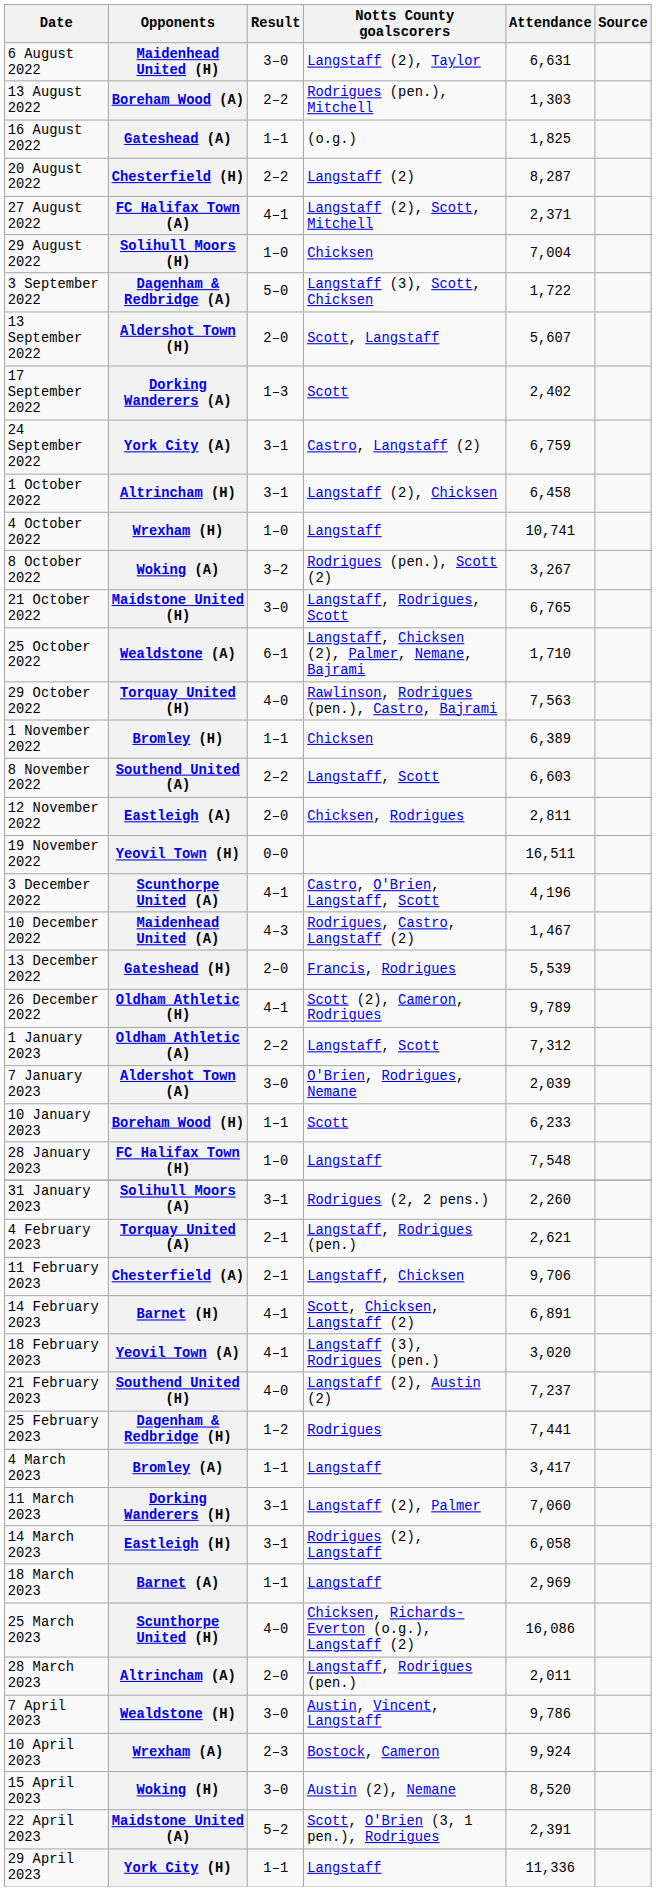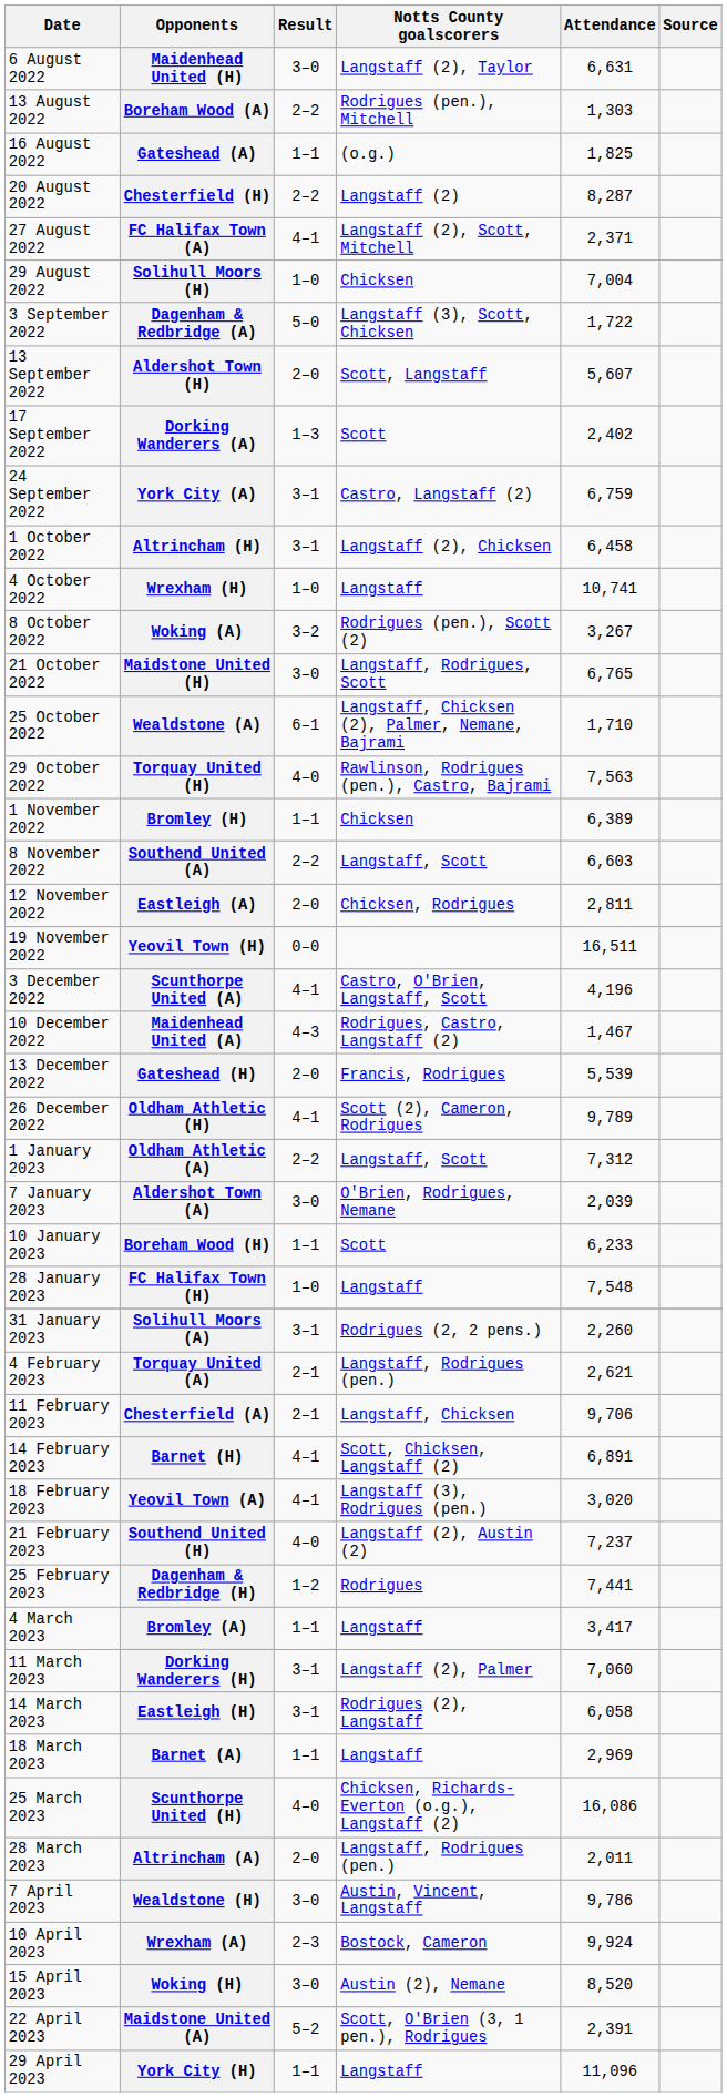 <table class="wikitable plainrowheaders sortable">
 <tr>
 <th scope=col>Date</th>
 <th scope=col>Opponents</th>
 <th scope=col>Result</th>
 <th scope=col class=unsortable>Notts County goalscorers</th>
 <th scope=col>Attendance</th>
 <th scope=col class=unsortable>Source</th>
 </tr>
 <tr>
 <td>6 August 2022</td>
 <th scope=row><a href='#'>Maidenhead United</a> (H)</th>
 <td align=center>3–0</td>
 <td><a href='#'>Langstaff</a> (2), <a href='#'>Taylor</a></td>
 <td align=center>6,631</td>
 <td align=center></td>
 </tr>
 <tr>
 <td>13 August 2022</td>
 <th scope=row><a href='#'>Boreham Wood</a> (A)</th>
 <td align=center>2–2</td>
 <td><a href='#'>Rodrigues</a> (pen.), <a href='#'>Mitchell</a></td>
 <td align=center>1,303</td>
 <td align=center></td>
 </tr>
 <tr>
 <td>16 August 2022</td>
 <th scope=row><a href='#'>Gateshead</a> (A)</th>
 <td align=center>1–1</td>
 <td> (o.g.)</td>
 <td align=center>1,825</td>
 <td align=center></td>
 </tr>
 <tr>
 <td>20 August 2022</td>
 <th scope=row><a href='#'>Chesterfield</a> (H)</th>
 <td align=center>2–2</td>
 <td><a href='#'>Langstaff</a> (2)</td>
 <td align=center>8,287</td>
 <td align=center></td>
 </tr>
 <tr>
 <td>27 August 2022</td>
 <th scope=row><a href='#'>FC Halifax Town</a> (A)</th>
 <td align=center>4–1</td>
 <td><a href='#'>Langstaff</a> (2), <a href='#'>Scott</a>, <a href='#'>Mitchell</a></td>
 <td align=center>2,371</td>
 <td align=center></td>
 </tr>
 <tr>
 <td>29 August 2022</td>
 <th scope=row><a href='#'>Solihull Moors</a> (H)</th>
 <td align=center>1–0</td>
 <td><a href='#'>Chicksen</a></td>
 <td align=center>7,004</td>
 <td align=center></td>
 </tr>
 <tr>
 <td>3 September 2022</td>
 <th scope=row><a href='#'>Dagenham & Redbridge</a> (A)</th>
 <td align=center>5–0</td>
 <td><a href='#'>Langstaff</a> (3), <a href='#'>Scott</a>, <a href='#'>Chicksen</a></td>
 <td align=center>1,722</td>
 <td align=center></td>
 </tr>
 <tr>
 <td>13 September 2022</td>
 <th scope=row><a href='#'>Aldershot Town</a> (H)</th>
 <td align=center>2–0</td>
 <td><a href='#'>Scott</a>, <a href='#'>Langstaff</a></td>
 <td align=center>5,607</td>
 <td align=center></td>
 </tr>
 <tr>
 <td>17 September 2022</td>
 <th scope=row><a href='#'>Dorking Wanderers</a> (A)</th>
 <td align=center>1–3</td>
 <td><a href='#'>Scott</a></td>
 <td align=center>2,402</td>
 <td align=center></td>
 </tr>
 <tr>
 <td>24 September 2022</td>
 <th scope=row><a href='#'>York City</a> (A)</th>
 <td align=center>3–1</td>
 <td><a href='#'>Castro</a>, <a href='#'>Langstaff</a> (2)</td>
 <td align=center>6,759</td>
 <td align=center></td>
 </tr>
 <tr>
 <td>1 October 2022</td>
 <th scope=row><a href='#'>Altrincham</a> (H)</th>
 <td align=center>3–1</td>
 <td><a href='#'>Langstaff</a> (2), <a href='#'>Chicksen</a></td>
 <td align=center>6,458</td>
 <td align=center></td>
 </tr>
 <tr>
 <td>4 October 2022</td>
 <th scope=row><a href='#'>Wrexham</a> (H)</th>
 <td align=center>1–0</td>
 <td><a href='#'>Langstaff</a></td>
 <td align=center>10,741</td>
 <td align=center></td>
 </tr>
 <tr>
 <td>8 October 2022</td>
 <th scope=row><a href='#'>Woking</a> (A)</th>
 <td align=center>3–2</td>
 <td><a href='#'>Rodrigues</a> (pen.), <a href='#'>Scott</a> (2)</td>
 <td align=center>3,267</td>
 <td align=center></td>
 </tr>
 <tr>
 <td>21 October 2022</td>
 <th scope=row><a href='#'>Maidstone United</a> (H)</th>
 <td align=center>3–0</td>
 <td><a href='#'>Langstaff</a>, <a href='#'>Rodrigues</a>, <a href='#'>Scott</a></td>
 <td align=center>6,765</td>
 <td align=center></td>
 </tr>
 <tr>
 <td>25 October 2022</td>
 <th scope=row><a href='#'>Wealdstone</a> (A)</th>
 <td align=center>6–1</td>
 <td><a href='#'>Langstaff</a>, <a href='#'>Chicksen</a> (2), <a href='#'>Palmer</a>, <a href='#'>Nemane</a>, <a href='#'>Bajrami</a></td>
 <td align=center>1,710</td>
 <td align=center></td>
 </tr>
 <tr>
 <td>29 October 2022</td>
 <th scope=row><a href='#'>Torquay United</a> (H)</th>
 <td align=center>4–0</td>
 <td><a href='#'>Rawlinson</a>, <a href='#'>Rodrigues</a> (pen.), <a href='#'>Castro</a>, <a href='#'>Bajrami</a></td>
 <td align=center>7,563</td>
 <td align=center></td>
 </tr>
 <tr>
 <td>1 November 2022</td>
 <th scope=row><a href='#'>Bromley</a> (H)</th>
 <td align=center>1–1</td>
 <td><a href='#'>Chicksen</a></td>
 <td align=center>6,389</td>
 <td align=center></td>
 </tr>
 <tr>
 <td>8 November 2022</td>
 <th scope=row><a href='#'>Southend United</a> (A)</th>
 <td align=center>2–2</td>
 <td><a href='#'>Langstaff</a>, <a href='#'>Scott</a></td>
 <td align=center>6,603</td>
 <td align=center></td>
 </tr>
 <tr>
 <td>12 November 2022</td>
 <th scope=row><a href='#'>Eastleigh</a> (A)</th>
 <td align=center>2–0</td>
 <td><a href='#'>Chicksen</a>, <a href='#'>Rodrigues</a></td>
 <td align=center>2,811</td>
 <td align=center></td>
 </tr>
 <tr>
 <td>19 November 2022</td>
 <th scope=row><a href='#'>Yeovil Town</a> (H)</th>
 <td align=center>0–0</td>
 <td></td>
 <td align=center>16,511</td>
 <td align=center></td>
 </tr>
 <tr>
 <td>3 December 2022</td>
 <th scope=row><a href='#'>Scunthorpe United</a> (A)</th>
 <td align=center>4–1</td>
 <td><a href='#'>Castro</a>, <a href='#'>O'Brien</a>, <a href='#'>Langstaff</a>, <a href='#'>Scott</a></td>
 <td align=center>4,196</td>
 <td align=center></td>
 </tr>
 <tr>
 <td>10 December 2022</td>
 <th scope=row><a href='#'>Maidenhead United</a> (A)</th>
 <td align=center>4–3</td>
 <td><a href='#'>Rodrigues</a>, <a href='#'>Castro</a>, <a href='#'>Langstaff</a> (2)</td>
 <td align=center>1,467</td>
 <td align=center></td>
 </tr>
 <tr>
 <td>13 December 2022</td>
 <th scope=row><a href='#'>Gateshead</a> (H)</th>
 <td align=center>2–0</td>
 <td><a href='#'>Francis</a>, <a href='#'>Rodrigues</a></td>
 <td align=center>5,539</td>
 <td align=center></td>
 </tr>
 <tr>
 <td>26 December 2022</td>
 <th scope=row><a href='#'>Oldham Athletic</a> (H)</th>
 <td align=center>4–1</td>
 <td><a href='#'>Scott</a> (2), <a href='#'>Cameron</a>, <a href='#'>Rodrigues</a></td>
 <td align=center>9,789</td>
 <td align=center></td>
 </tr>
 <tr>
 <td>1 January 2023</td>
 <th scope=row><a href='#'>Oldham Athletic</a> (A)</th>
 <td align=center>2–2</td>
 <td><a href='#'>Langstaff</a>, <a href='#'>Scott</a></td>
 <td align=center>7,312</td>
 <td align=center></td>
 </tr>
 <tr>
 <td>7 January 2023</td>
 <th scope=row><a href='#'>Aldershot Town</a> (A)</th>
 <td align=center>3–0</td>
 <td><a href='#'>O'Brien</a>, <a href='#'>Rodrigues</a>, <a href='#'>Nemane</a></td>
 <td align=center>2,039</td>
 <td align=center></td>
 </tr>
 <tr>
 <td>10 January 2023</td>
 <th scope=row><a href='#'>Boreham Wood</a> (H)</th>
 <td align=center>1–1</td>
 <td><a href='#'>Scott</a></td>
 <td align=center>6,233</td>
 <td align=center></td>
 </tr>
 <tr>
 <td>28 January 2023</td>
 <th scope=row><a href='#'>FC Halifax Town</a> (H)</th>
 <td align=center>1–0</td>
 <td><a href='#'>Langstaff</a></td>
 <td align=center>7,548</td>
 <td align=center></td>
 </tr>
 <tr>
 </tr>
 <tr>
 <td>31 January 2023</td>
 <th scope=row><a href='#'>Solihull Moors</a> (A)</th>
 <td align=center>3–1</td>
 <td><a href='#'>Rodrigues</a> (2, 2 pens.)</td>
 <td align=center>2,260</td>
 <td align=center></td>
 </tr>
 <tr>
 <td>4 February 2023</td>
 <th scope=row><a href='#'>Torquay United</a> (A)</th>
 <td align=center>2–1</td>
 <td><a href='#'>Langstaff</a>, <a href='#'>Rodrigues</a> (pen.)</td>
 <td align=center>2,621</td>
 <td align=center></td>
 </tr>
 <tr>
 <td>11 February 2023</td>
 <th scope=row><a href='#'>Chesterfield</a> (A)</th>
 <td align=center>2–1</td>
 <td><a href='#'>Langstaff</a>, <a href='#'>Chicksen</a></td>
 <td align=center>9,706</td>
 <td align=center></td>
 </tr>
 <tr>
 <td>14 February 2023</td>
 <th scope=row><a href='#'>Barnet</a> (H)</th>
 <td align=center>4–1</td>
 <td><a href='#'>Scott</a>, <a href='#'>Chicksen</a>, <a href='#'>Langstaff</a> (2)</td>
 <td align=center>6,891</td>
 <td align=center></td>
 </tr>
 <tr>
 <td>18 February 2023</td>
 <th scope=row><a href='#'>Yeovil Town</a> (A)</th>
 <td align=center>4–1</td>
 <td><a href='#'>Langstaff</a> (3), <a href='#'>Rodrigues</a> (pen.)</td>
 <td align=center>3,020</td>
 <td align=center></td>
 </tr>
 <tr>
 <td>21 February 2023</td>
 <th scope=row><a href='#'>Southend United</a> (H)</th>
 <td align=center>4–0</td>
 <td><a href='#'>Langstaff</a> (2), <a href='#'>Austin</a> (2)</td>
 <td align=center>7,237</td>
 <td align=center></td>
 </tr>
 <tr>
 <td>25 February 2023</td>
 <th scope=row><a href='#'>Dagenham & Redbridge</a> (H)</th>
 <td align=center>1–2</td>
 <td><a href='#'>Rodrigues</a></td>
 <td align=center>7,441</td>
 <td align=center></td>
 </tr>
 <tr>
 <td>4 March 2023</td>
 <th scope=row><a href='#'>Bromley</a> (A)</th>
 <td align=center>1–1</td>
 <td><a href='#'>Langstaff</a></td>
 <td align=center>3,417</td>
 <td align=center></td>
 </tr>
 <tr>
 <td>11 March 2023</td>
 <th scope=row><a href='#'>Dorking Wanderers</a> (H)</th>
 <td align=center>3–1</td>
 <td><a href='#'>Langstaff</a> (2), <a href='#'>Palmer</a></td>
 <td align=center>7,060</td>
 <td align=center></td>
 </tr>
 <tr>
 <td>14 March 2023</td>
 <th scope=row><a href='#'>Eastleigh</a> (H)</th>
 <td align=center>3–1</td>
 <td><a href='#'>Rodrigues</a> (2), <a href='#'>Langstaff</a></td>
 <td align=center>6,058</td>
 <td align=center></td>
 </tr>
 <tr>
 <td>18 March 2023</td>
 <th scope=row><a href='#'>Barnet</a> (A)</th>
 <td align=center>1–1</td>
 <td><a href='#'>Langstaff</a></td>
 <td align=center>2,969</td>
 <td align=center></td>
 </tr>
 <tr>
 <td>25 March 2023</td>
 <th scope=row><a href='#'>Scunthorpe United</a> (H)</th>
 <td align=center>4–0</td>
 <td><a href='#'>Chicksen</a>, <a href='#'>Richards-Everton</a> (o.g.), <a href='#'>Langstaff</a> (2)</td>
 <td align=center>16,086</td>
 <td align=center></td>
 </tr>
 <tr>
 <td>28 March 2023</td>
 <th scope=row><a href='#'>Altrincham</a> (A)</th>
 <td align=center>2–0</td>
 <td><a href='#'>Langstaff</a>, <a href='#'>Rodrigues</a> (pen.)</td>
 <td align=center>2,011</td>
 <td align=center></td>
 </tr>
 <tr>
 <td>7 April 2023</td>
 <th scope=row><a href='#'>Wealdstone</a> (H)</th>
 <td align=center>3–0</td>
 <td><a href='#'>Austin</a>, <a href='#'>Vincent</a>, <a href='#'>Langstaff</a></td>
 <td align=center>9,786</td>
 <td align=center></td>
 </tr>
 <tr>
 <td>10 April 2023</td>
 <th scope=row><a href='#'>Wrexham</a> (A)</th>
 <td align=center>2–3</td>
 <td><a href='#'>Bostock</a>, <a href='#'>Cameron</a></td>
 <td align=center>9,924</td>
 <td align=center></td>
 </tr>
 <tr>
 <td>15 April 2023</td>
 <th scope=row><a href='#'>Woking</a> (H)</th>
 <td align=center>3–0</td>
 <td><a href='#'>Austin</a> (2), <a href='#'>Nemane</a></td>
 <td align=center>8,520</td>
 <td align=center></td>
 </tr>
 <tr>
 <td>22 April 2023</td>
 <th scope=row><a href='#'>Maidstone United</a> (A)</th>
 <td align=center>5–2</td>
 <td><a href='#'>Scott</a>, <a href='#'>O'Brien</a> (3, 1 pen.), <a href='#'>Rodrigues</a></td>
 <td align=center>2,391</td>
 <td align=center></td>
 </tr>
 <tr>
 <td>29 April 2023</td>
 <th scope=row><a href='#'>York City</a> (H)</th>
 <td align=center>1–1</td>
 <td><a href='#'>Langstaff</a></td>
-<td align=center>11,336</td>
+<td align=center>11,096</td>
 <td align=center></td>
 </tr>
 </table>
